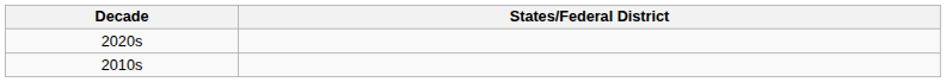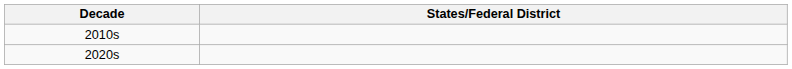 <table class="wikitable" style="width:50%">
 <tr>
 <th style="width:8em;"><strong>Decade</strong></th>
 <th style="width:25em;">States/Federal District</th>
 </tr>
 <tr>
+<td style="text-align:center;">2010s</td>
+<td></td>
+</tr>
+<tr>
 <td style="text-align:center;">2020s</td>
 <td></td>
 </tr>
-<tr>
-<td style="text-align:center;">2010s</td>
-<td></td>
-</tr>
 </table>
